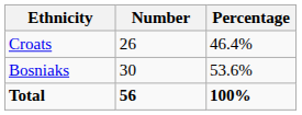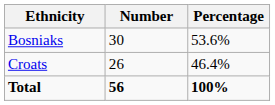 <table class="wikitable">
 <tr>
 <th width="100px">Ethnicity</th>
 <th width="80px">Number</th>
 <th width="80px">Percentage</th>
 </tr>
 <tr>
+<td><a href='#'>Bosniaks</a></td>
+<td>30</td>
+<td>53.6%</td>
+</tr>
+<tr>
 <td><a href='#'>Croats</a></td>
 <td>26</td>
 <td>46.4%</td>
-</tr>
-<tr>
-<td><a href='#'>Bosniaks</a></td>
-<td>30</td>
-<td>53.6%</td>
 </tr>
 <tr>
 <td><strong>Total</strong></td>
 <td><strong>56</strong></td>
 <td><strong>100%</strong></td>
 </tr>
 </table>
